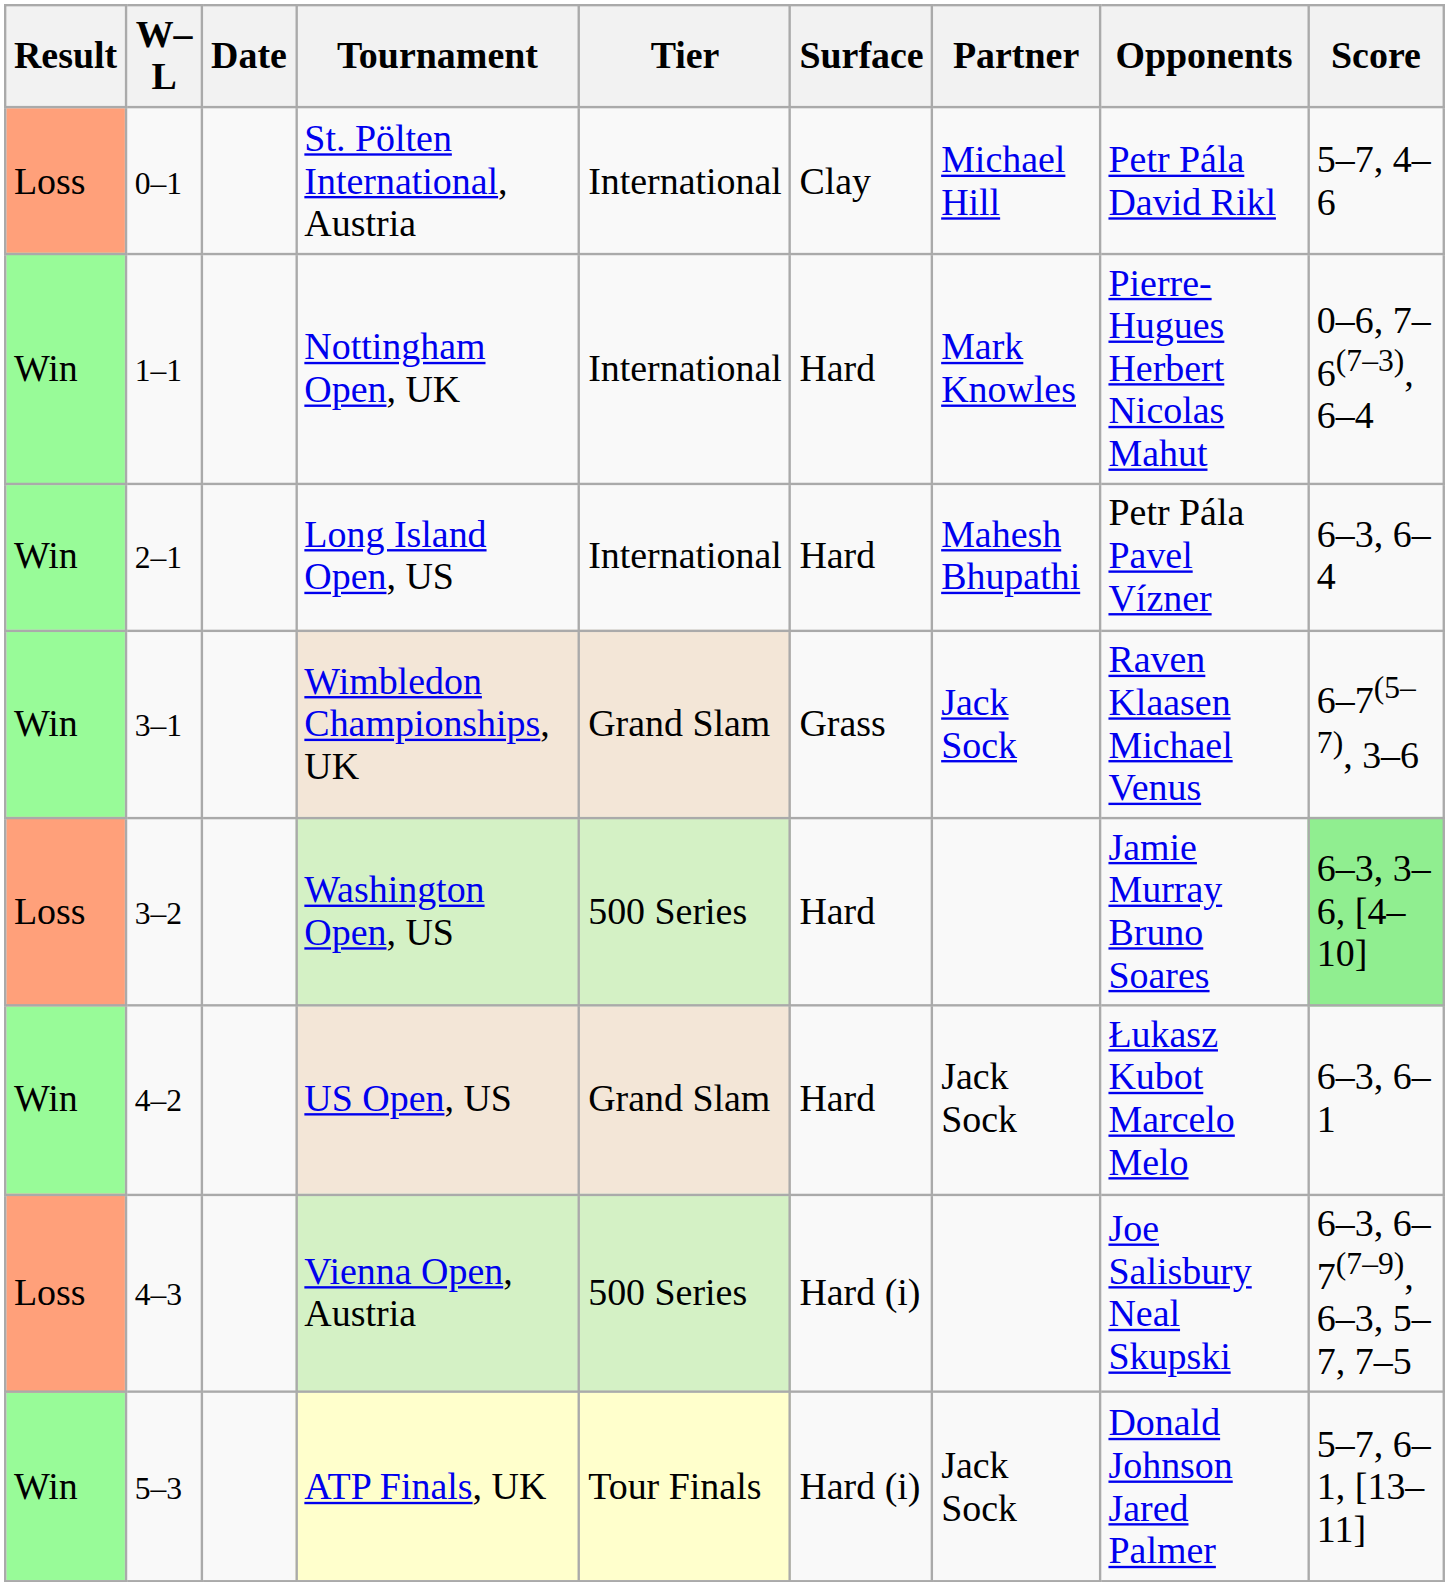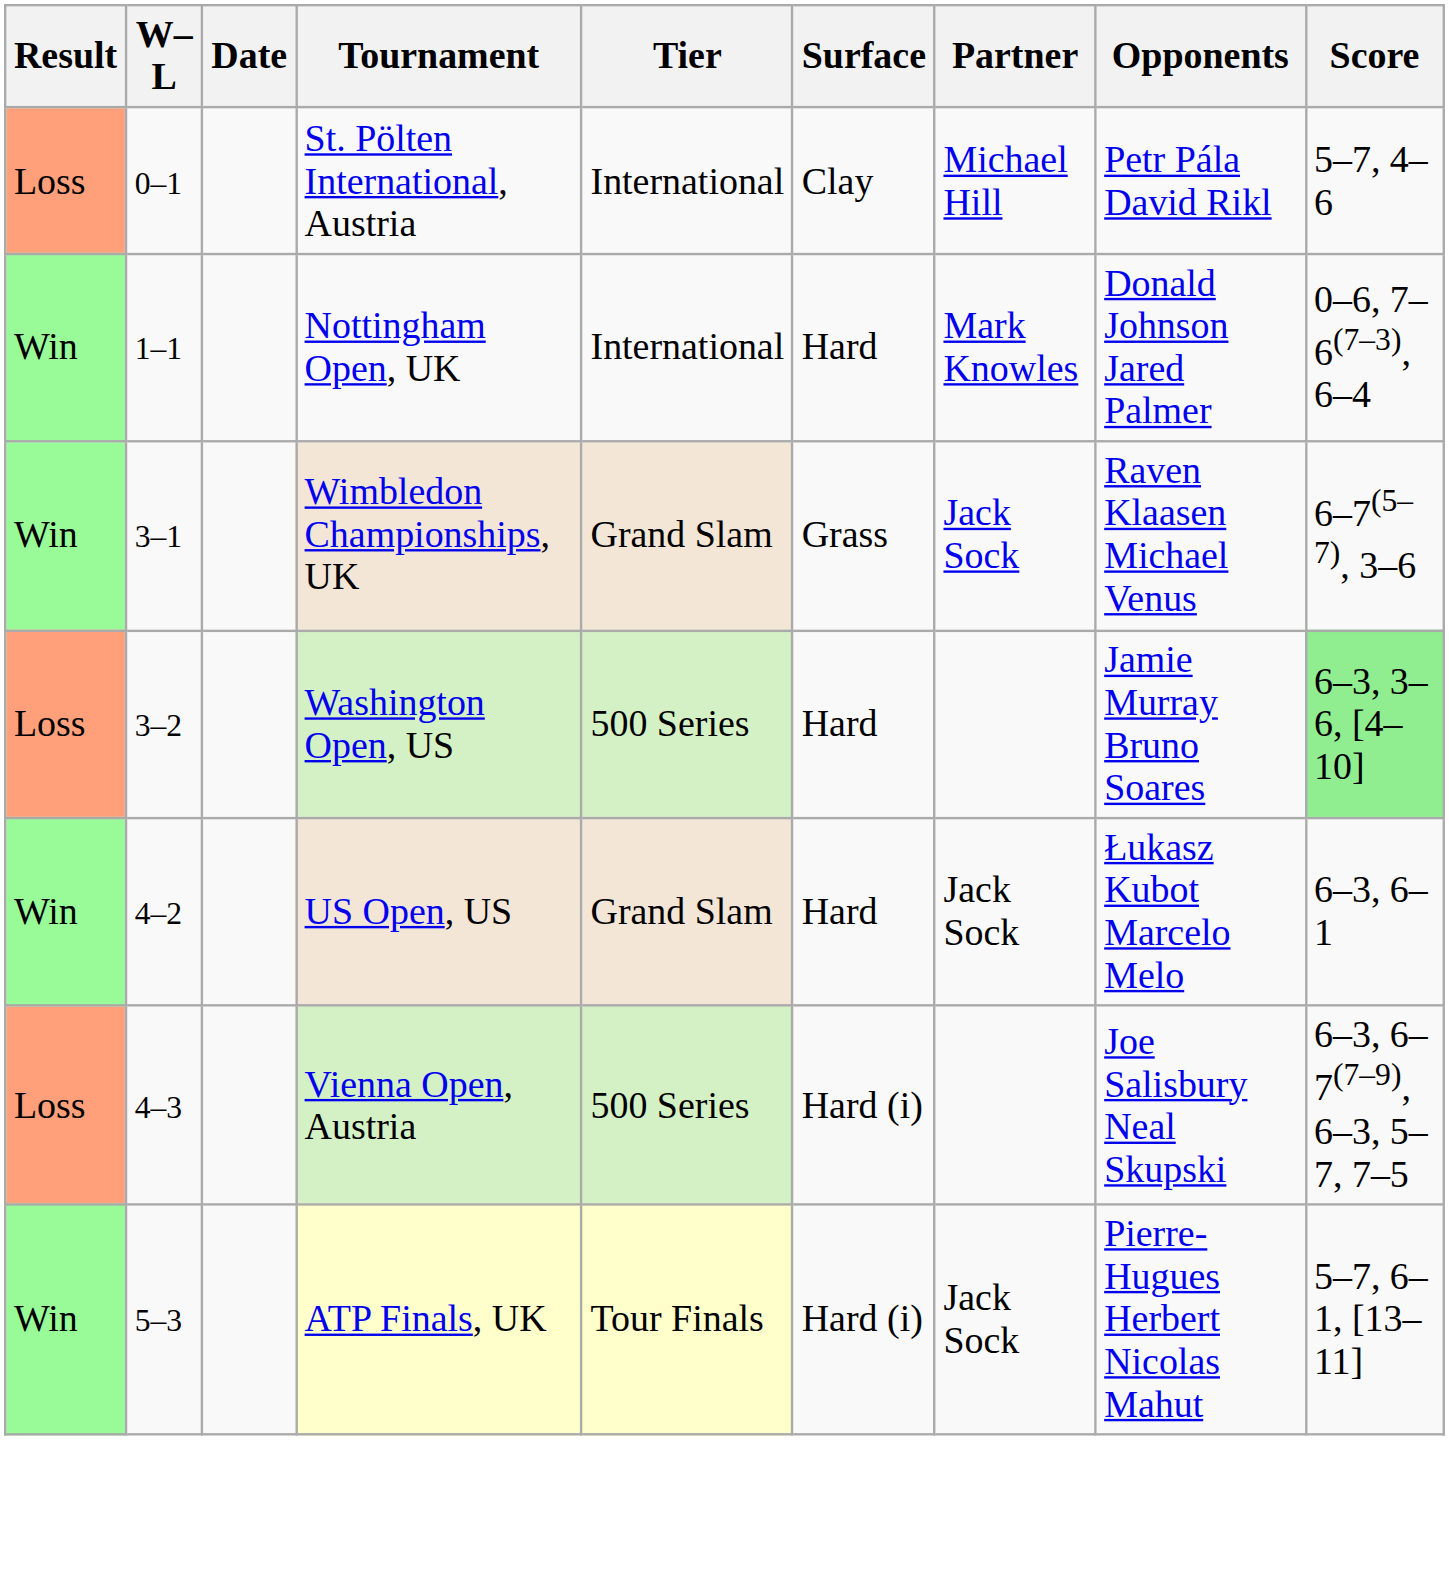 <table class="sortable wikitable">
 <tr>
 <th>Result</th>
 <th class="unsortable">W–L</th>
 <th>Date</th>
 <th>Tournament</th>
 <th>Tier</th>
 <th>Surface</th>
 <th>Partner</th>
 <th>Opponents</th>
 <th class="unsortable">Score</th>
 </tr>
 <tr>
 <td bgcolor=FFA07A>Loss</td>
 <td><small>0–1</small></td>
 <td><a href='#'></a></td>
 <td><a href='#'>St. Pölten International</a>, Austria</td>
 <td>International</td>
 <td>Clay</td>
 <td> <a href='#'>Michael Hill</a></td>
 <td> <a href='#'>Petr Pála</a><br> <a href='#'>David Rikl</a></td>
 <td>5–7, 4–6</td>
 </tr>
 <tr>
 <td bgcolor=98FB98>Win</td>
 <td><small>1–1</small></td>
 <td><a href='#'></a></td>
 <td><a href='#'>Nottingham Open</a>, UK</td>
 <td>International</td>
 <td>Hard</td>
 <td> <a href='#'>Mark Knowles</a></td>
-<td> <a href='#'>Pierre-Hugues Herbert</a><br> <a href='#'>Nicolas Mahut</a></td>
+<td> <a href='#'>Donald Johnson</a><br> <a href='#'>Jared Palmer</a></td>
 <td>0–6, 7–6<sup>(7–3)</sup>, 6–4</td>
-</tr>
-<tr>
-<td bgcolor=98FB98>Win</td>
-<td><small>2–1</small></td>
-<td><a href='#'></a></td>
-<td><a href='#'>Long Island Open</a>, US</td>
-<td>International</td>
-<td>Hard</td>
-<td> <a href='#'>Mahesh Bhupathi</a></td>
-<td> Petr Pála<br> <a href='#'>Pavel Vízner</a></td>
-<td>6–3, 6–4</td>
 </tr>
 <tr>
 <td bgcolor=98FB98>Win</td>
 <td><small>3–1</small></td>
 <td><a href='#'></a></td>
 <td style="background:#F3E6D7;"><a href='#'>Wimbledon Championships</a>, UK</td>
 <td style="background:#F3E6D7;">Grand Slam</td>
 <td>Grass</td>
 <td> <a href='#'>Jack Sock</a></td>
 <td> <a href='#'>Raven Klaasen</a><br> <a href='#'>Michael Venus</a></td>
 <td>6–7<sup>(5–7)</sup>, 3–6</td>
 </tr>
 <tr>
 <td bgcolor=FFA07A>Loss</td>
 <td><small>3–2</small></td>
 <td><a href='#'></a></td>
 <td style="background:#D4F1C5;"><a href='#'>Washington Open</a>, US</td>
 <td style="background:#D4F1C5;">500 Series</td>
 <td>Hard</td>
 <td></td>
 <td> <a href='#'>Jamie Murray</a><br> <a href='#'>Bruno Soares</a></td>
 <td style="background: lightgreen;">6–3, 3–6, [4–10]</td>
 </tr>
 <tr>
 <td bgcolor=98FB98>Win</td>
 <td><small>4–2</small></td>
 <td><a href='#'></a></td>
 <td style="background:#F3E6D7;"><a href='#'>US Open</a>, US</td>
 <td style="background:#F3E6D7;">Grand Slam</td>
 <td>Hard</td>
 <td> Jack Sock</td>
 <td> <a href='#'>Łukasz Kubot</a><br> <a href='#'>Marcelo Melo</a></td>
 <td>6–3, 6–1</td>
 </tr>
 <tr>
 <td bgcolor=FFA07A>Loss</td>
 <td><small>4–3</small></td>
 <td><a href='#'></a></td>
 <td style="background:#d4f1c5;"><a href='#'>Vienna Open</a>, Austria</td>
 <td style="background:#d4f1c5;">500 Series</td>
 <td>Hard (i)</td>
 <td></td>
 <td> <a href='#'>Joe Salisbury</a><br> <a href='#'>Neal Skupski</a></td>
 <td>6–3, 6–7<sup>(7–9)</sup>, 6–3, 5–7, 7–5</td>
 </tr>
 <tr>
 <td bgcolor=98FB98>Win</td>
 <td><small>5–3</small></td>
 <td><a href='#'></a></td>
 <td style="background:#ffffcc;"><a href='#'>ATP Finals</a>, UK</td>
 <td style="background:#ffffcc;">Tour Finals</td>
 <td>Hard (i)</td>
 <td> Jack Sock</td>
-<td> <a href='#'>Donald Johnson</a><br> <a href='#'>Jared Palmer</a></td>
+<td> <a href='#'>Pierre-Hugues Herbert</a><br> <a href='#'>Nicolas Mahut</a></td>
 <td>5–7, 6–1, [13–11]</td>
 </tr>
 </table>
